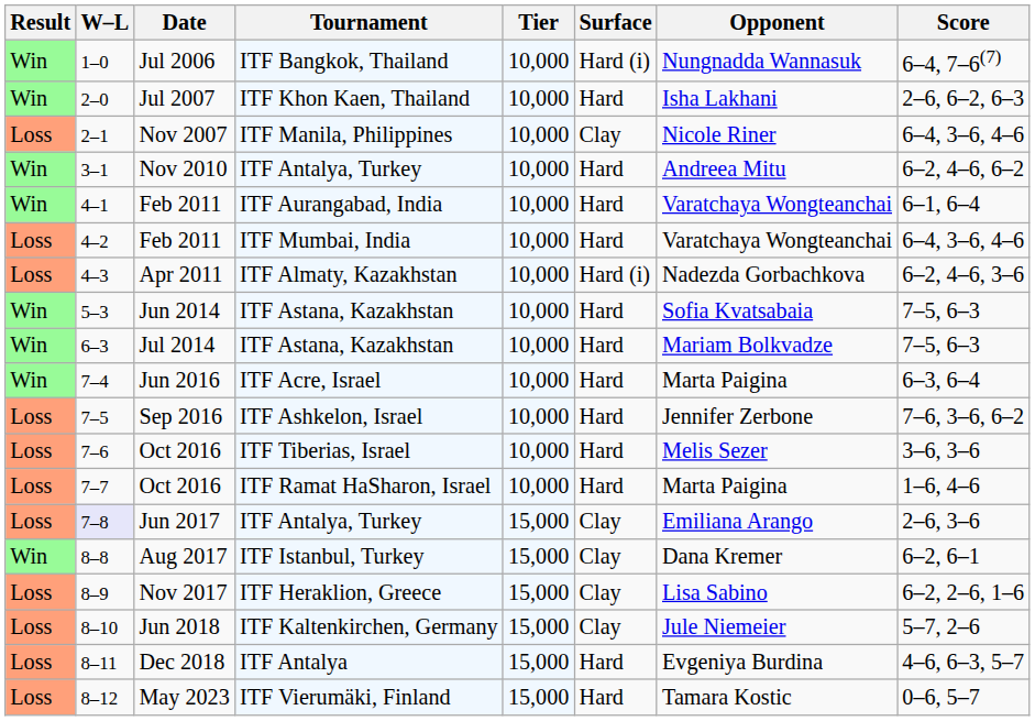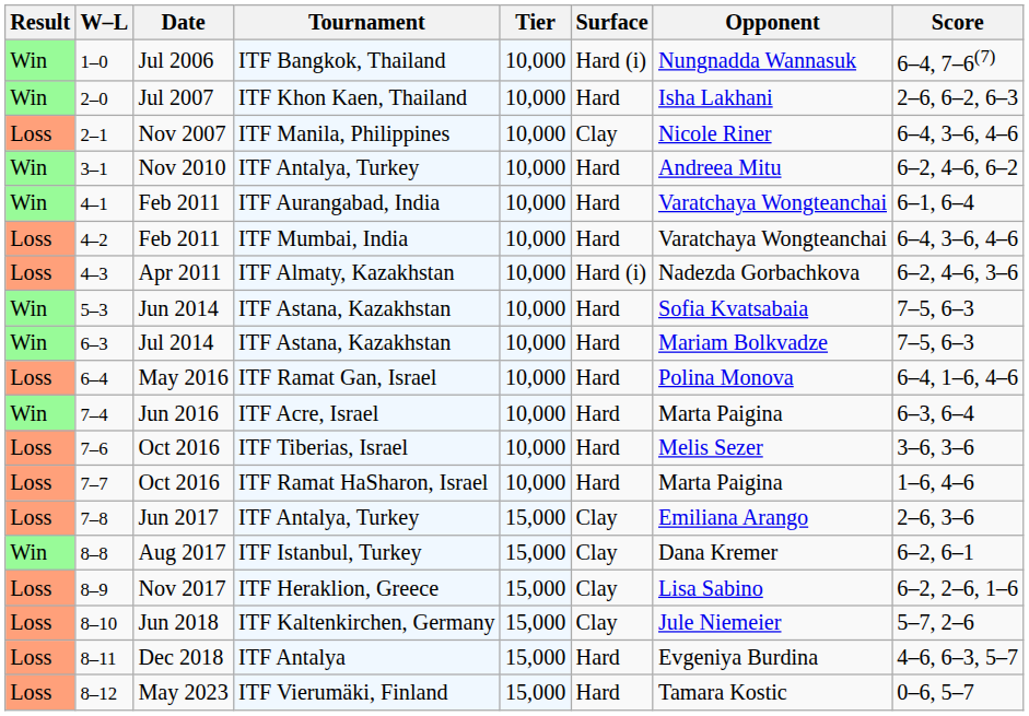 <table class="sortable wikitable">
 <tr>
 <th>Result</th>
 <th class="unsortable">W–L</th>
 <th>Date</th>
 <th>Tournament</th>
 <th>Tier</th>
 <th>Surface</th>
 <th>Opponent</th>
 <th class="unsortable">Score</th>
 </tr>
 <tr>
 <td style="background:#98fb98;">Win</td>
 <td><small>1–0</small></td>
 <td>Jul 2006</td>
 <td style="background:#f0f8ff;">ITF Bangkok, Thailand</td>
 <td style="background:#f0f8ff;">10,000</td>
 <td>Hard (i)</td>
 <td> <a href='#'>Nungnadda Wannasuk</a></td>
 <td>6–4, 7–6<sup>(7)</sup></td>
 </tr>
 <tr>
 <td style="background:#98fb98;">Win</td>
 <td><small>2–0</small></td>
 <td>Jul 2007</td>
 <td style="background:#f0f8ff;">ITF Khon Kaen, Thailand</td>
 <td style="background:#f0f8ff;">10,000</td>
 <td>Hard</td>
 <td> <a href='#'>Isha Lakhani</a></td>
 <td>2–6, 6–2, 6–3</td>
 </tr>
 <tr>
 <td style="background:#ffa07a;">Loss</td>
 <td><small>2–1</small></td>
 <td>Nov 2007</td>
 <td style="background:#f0f8ff;">ITF Manila, Philippines</td>
 <td style="background:#f0f8ff;">10,000</td>
 <td>Clay</td>
 <td> <a href='#'>Nicole Riner</a></td>
 <td>6–4, 3–6, 4–6</td>
 </tr>
 <tr>
 <td style="background:#98fb98;">Win</td>
 <td><small>3–1</small></td>
 <td>Nov 2010</td>
 <td style="background:#f0f8ff;">ITF Antalya, Turkey</td>
 <td style="background:#f0f8ff;">10,000</td>
 <td>Hard</td>
 <td> <a href='#'>Andreea Mitu</a></td>
 <td>6–2, 4–6, 6–2</td>
 </tr>
 <tr>
 <td style="background:#98fb98;">Win</td>
 <td><small>4–1</small></td>
 <td>Feb 2011</td>
 <td style="background:#f0f8ff;">ITF Aurangabad, India</td>
 <td style="background:#f0f8ff;">10,000</td>
 <td>Hard</td>
 <td> <a href='#'>Varatchaya Wongteanchai</a></td>
 <td>6–1, 6–4</td>
 </tr>
 <tr>
 <td style="background:#ffa07a;">Loss</td>
 <td><small>4–2</small></td>
 <td>Feb 2011</td>
 <td style="background:#f0f8ff;">ITF Mumbai, India</td>
 <td style="background:#f0f8ff;">10,000</td>
 <td>Hard</td>
 <td> Varatchaya Wongteanchai</td>
 <td>6–4, 3–6, 4–6</td>
 </tr>
 <tr>
 <td style="background:#ffa07a;">Loss</td>
 <td><small>4–3</small></td>
 <td>Apr 2011</td>
 <td style="background:#f0f8ff;">ITF Almaty, Kazakhstan</td>
 <td style="background:#f0f8ff;">10,000</td>
 <td>Hard (i)</td>
 <td> Nadezda Gorbachkova</td>
 <td>6–2, 4–6, 3–6</td>
 </tr>
 <tr>
 <td style="background:#98fb98;">Win</td>
 <td><small>5–3</small></td>
 <td>Jun 2014</td>
 <td style="background:#f0f8ff;">ITF Astana, Kazakhstan</td>
 <td style="background:#f0f8ff;">10,000</td>
 <td>Hard</td>
 <td> <a href='#'>Sofia Kvatsabaia</a></td>
 <td>7–5, 6–3</td>
 </tr>
 <tr>
 <td style="background:#98fb98;">Win</td>
 <td><small>6–3</small></td>
 <td>Jul 2014</td>
 <td style="background:#f0f8ff;">ITF Astana, Kazakhstan</td>
 <td style="background:#f0f8ff;">10,000</td>
 <td>Hard</td>
 <td> <a href='#'>Mariam Bolkvadze</a></td>
 <td>7–5, 6–3</td>
 </tr>
 <tr>
+<td style="background:#ffa07a;">Loss</td>
+<td><small>6–4</small></td>
+<td>May 2016</td>
+<td style="background:#f0f8ff;">ITF Ramat Gan, Israel</td>
+<td style="background:#f0f8ff;">10,000</td>
+<td>Hard</td>
+<td> <a href='#'>Polina Monova</a></td>
+<td>6–4, 1–6, 4–6</td>
+</tr>
+<tr>
 <td style="background:#98fb98;">Win</td>
 <td><small>7–4</small></td>
 <td>Jun 2016</td>
 <td style="background:#f0f8ff;">ITF Acre, Israel</td>
 <td style="background:#f0f8ff;">10,000</td>
 <td>Hard</td>
 <td> Marta Paigina</td>
 <td>6–3, 6–4</td>
-</tr>
-<tr>
-<td style="background:#ffa07a;">Loss</td>
-<td><small>7–5</small></td>
-<td>Sep 2016</td>
-<td style="background:#f0f8ff;">ITF Ashkelon, Israel</td>
-<td style="background:#f0f8ff;">10,000</td>
-<td>Hard</td>
-<td> Jennifer Zerbone</td>
-<td>7–6, 3–6, 6–2</td>
 </tr>
 <tr>
 <td style="background:#ffa07a;">Loss</td>
 <td><small>7–6</small></td>
 <td>Oct 2016</td>
 <td style="background:#f0f8ff;">ITF Tiberias, Israel</td>
 <td style="background:#f0f8ff;">10,000</td>
 <td>Hard</td>
 <td> <a href='#'>Melis Sezer</a></td>
 <td>3–6, 3–6</td>
 </tr>
 <tr>
 <td style="background:#ffa07a;">Loss</td>
 <td><small>7–7</small></td>
 <td>Oct 2016</td>
 <td style="background:#f0f8ff;">ITF Ramat HaSharon, Israel</td>
 <td style="background:#f0f8ff;">10,000</td>
 <td>Hard</td>
 <td> Marta Paigina</td>
 <td>1–6, 4–6</td>
 </tr>
 <tr>
 <td style="background:#ffa07a;">Loss</td>
-<td style="background: lavender;"><small>7–8</small></td>
+<td><small>7–8</small></td>
 <td>Jun 2017</td>
 <td style="background:#f0f8ff;">ITF Antalya, Turkey</td>
 <td style="background:#f0f8ff;">15,000</td>
 <td>Clay</td>
 <td> <a href='#'>Emiliana Arango</a></td>
 <td>2–6, 3–6</td>
 </tr>
 <tr>
 <td style="background:#98fb98;">Win</td>
 <td><small>8–8</small></td>
 <td>Aug 2017</td>
 <td style="background:#f0f8ff;">ITF Istanbul, Turkey</td>
 <td style="background:#f0f8ff;">15,000</td>
 <td>Clay</td>
 <td> Dana Kremer</td>
 <td>6–2, 6–1</td>
 </tr>
 <tr>
 <td style="background:#ffa07a;">Loss</td>
 <td><small>8–9</small></td>
 <td>Nov 2017</td>
 <td style="background:#f0f8ff;">ITF Heraklion, Greece</td>
 <td style="background:#f0f8ff;">15,000</td>
 <td>Clay</td>
 <td> <a href='#'>Lisa Sabino</a></td>
 <td>6–2, 2–6, 1–6</td>
 </tr>
 <tr>
 <td style="background:#ffa07a;">Loss</td>
 <td><small>8–10</small></td>
 <td>Jun 2018</td>
 <td style="background:#f0f8ff;">ITF Kaltenkirchen, Germany</td>
 <td style="background:#f0f8ff;">15,000</td>
 <td>Clay</td>
 <td> <a href='#'>Jule Niemeier</a></td>
 <td>5–7, 2–6</td>
 </tr>
 <tr>
 <td style="background:#ffa07a;">Loss</td>
 <td><small>8–11</small></td>
 <td>Dec 2018</td>
 <td style="background:#f0f8ff;">ITF Antalya</td>
 <td style="background:#f0f8ff;">15,000</td>
 <td>Hard</td>
 <td> Evgeniya Burdina</td>
 <td>4–6, 6–3, 5–7</td>
 </tr>
 <tr>
 <td style="background:#ffa07a;">Loss</td>
 <td><small>8–12</small></td>
 <td>May 2023</td>
 <td style="background:#f0f8ff;">ITF Vierumäki, Finland</td>
 <td style="background:#f0f8ff;">15,000</td>
 <td>Hard</td>
 <td> Tamara Kostic</td>
 <td>0–6, 5–7</td>
 </tr>
 </table>
